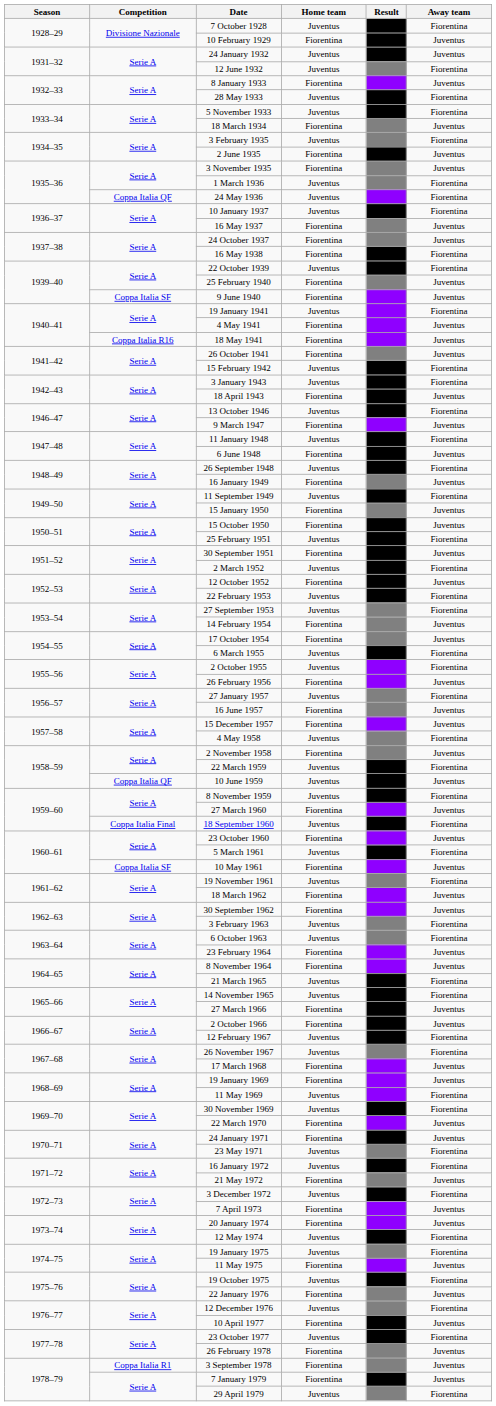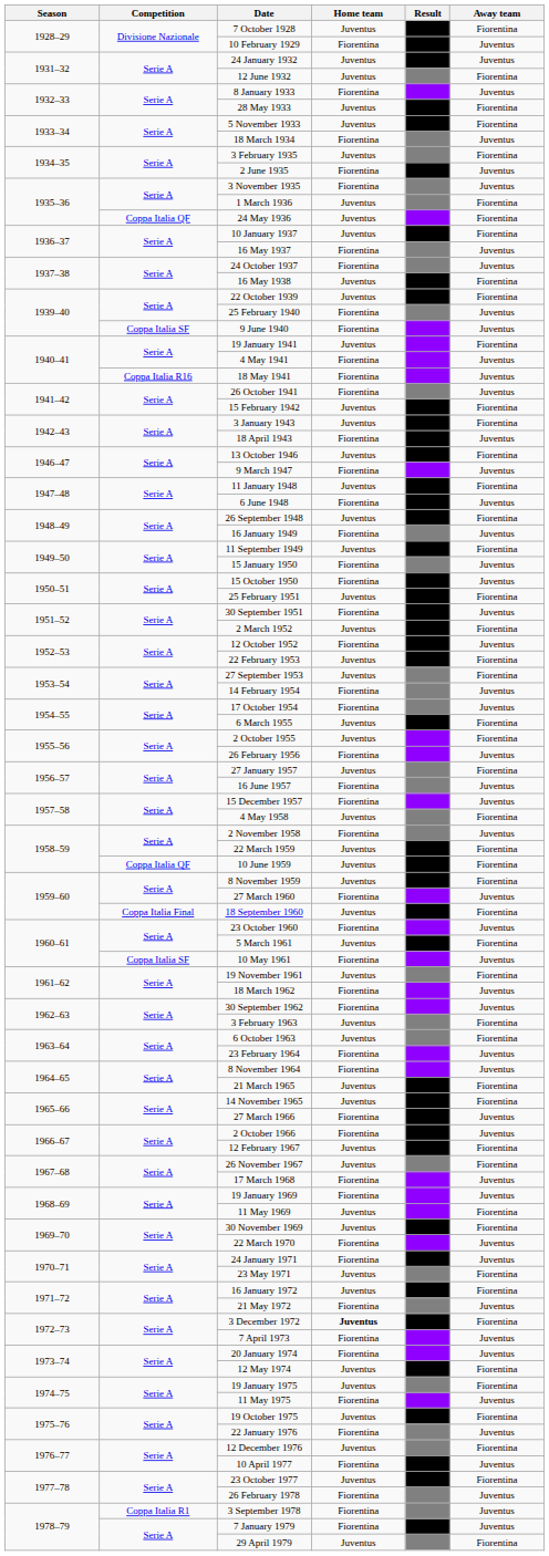 <table class="wikitable" style="text-align: center; width:30%; font-size: 11px">
 <tr>
 <th width=12%>Season</th>
 <th width=15%>Competition</th>
 <th width=12%>Date</th>
 <th width=12%>Home team</th>
 <th width=5%>Result</th>
 <th width=12%>Away team</th>
 </tr>
 <tr>
 <td rowspan=2>1928–29</td>
 <td rowspan=2><a href='#'>Divisione Nazionale</a></td>
 <td>7 October 1928</td>
 <td>Juventus</td>
 <td bgcolor=#000></td>
 <td>Fiorentina</td>
 </tr>
 <tr>
 <td>10 February 1929</td>
 <td>Fiorentina</td>
 <td bgcolor=#000></td>
 <td>Juventus</td>
 </tr>
 <tr>
 <td rowspan=2>1931–32</td>
 <td rowspan=2><a href='#'>Serie A</a></td>
 <td>24 January 1932</td>
 <td>Juventus</td>
 <td bgcolor=#000></td>
 <td>Juventus</td>
 </tr>
 <tr>
 <td>12 June 1932</td>
 <td>Juventus</td>
 <td bgcolor=#808080></td>
 <td>Fiorentina</td>
 </tr>
 <tr>
 <td rowspan=2>1932–33</td>
 <td rowspan=2><a href='#'>Serie A</a></td>
 <td>8 January 1933</td>
 <td>Fiorentina</td>
 <td bgcolor=#8F00FF></td>
 <td>Juventus</td>
 </tr>
 <tr>
 <td>28 May 1933</td>
 <td>Juventus</td>
 <td bgcolor=#000></td>
 <td>Fiorentina</td>
 </tr>
 <tr>
 <td rowspan=2>1933–34</td>
 <td rowspan=2><a href='#'>Serie A</a></td>
 <td>5 November 1933</td>
 <td>Juventus</td>
 <td bgcolor=#000></td>
 <td>Fiorentina</td>
 </tr>
 <tr>
 <td>18 March 1934</td>
 <td>Fiorentina</td>
 <td bgcolor=#808080></td>
 <td>Juventus</td>
 </tr>
 <tr>
 <td rowspan=2>1934–35</td>
 <td rowspan=2><a href='#'>Serie A</a></td>
 <td>3 February 1935</td>
 <td>Juventus</td>
 <td bgcolor=#808080></td>
 <td>Fiorentina</td>
 </tr>
 <tr>
 <td>2 June 1935</td>
 <td>Fiorentina</td>
 <td bgcolor=#000></td>
 <td>Juventus</td>
 </tr>
 <tr>
 <td rowspan=3>1935–36</td>
 <td rowspan=2><a href='#'>Serie A</a></td>
 <td>3 November 1935</td>
 <td>Fiorentina</td>
 <td bgcolor=#808080></td>
 <td>Juventus</td>
 </tr>
 <tr>
 <td>1 March 1936</td>
 <td>Juventus</td>
 <td bgcolor=#808080></td>
 <td>Fiorentina</td>
 </tr>
 <tr>
 <td><a href='#'>Coppa Italia QF</a></td>
 <td>24 May 1936</td>
 <td>Juventus</td>
 <td bgcolor=#8F00FF></td>
 <td>Fiorentina</td>
 </tr>
 <tr>
 <td rowspan=2>1936–37</td>
 <td rowspan=2><a href='#'>Serie A</a></td>
 <td>10 January 1937</td>
 <td>Juventus</td>
 <td bgcolor=#000></td>
 <td>Fiorentina</td>
 </tr>
 <tr>
 <td>16 May 1937</td>
 <td>Fiorentina</td>
 <td bgcolor=#808080></td>
 <td>Juventus</td>
 </tr>
 <tr>
 <td rowspan=2>1937–38</td>
 <td rowspan=2><a href='#'>Serie A</a></td>
 <td>24 October 1937</td>
 <td>Fiorentina</td>
 <td bgcolor=#808080></td>
 <td>Juventus</td>
 </tr>
 <tr>
 <td>16 May 1938</td>
-<td>Fiorentina</td>
+<td>Juventus</td>
 <td bgcolor=#000></td>
 <td>Fiorentina</td>
 </tr>
 <tr>
 <td rowspan=3>1939–40</td>
 <td rowspan=2><a href='#'>Serie A</a></td>
 <td>22 October 1939</td>
 <td>Juventus</td>
 <td bgcolor=#000></td>
 <td>Fiorentina</td>
 </tr>
 <tr>
 <td>25 February 1940</td>
 <td>Fiorentina</td>
 <td bgcolor=#808080></td>
 <td>Juventus</td>
 </tr>
 <tr>
 <td><a href='#'>Coppa Italia SF</a></td>
 <td>9 June 1940</td>
 <td>Fiorentina</td>
 <td bgcolor=#8F00FF></td>
 <td>Juventus</td>
 </tr>
 <tr>
 <td rowspan=3>1940–41</td>
 <td rowspan=2><a href='#'>Serie A</a></td>
 <td>19 January 1941</td>
 <td>Juventus</td>
 <td bgcolor=#8F00FF></td>
 <td>Fiorentina</td>
 </tr>
 <tr>
 <td>4 May 1941</td>
 <td>Fiorentina</td>
 <td bgcolor=#8F00FF></td>
 <td>Juventus</td>
 </tr>
 <tr>
 <td><a href='#'>Coppa Italia R16</a></td>
 <td>18 May 1941</td>
 <td>Fiorentina</td>
 <td bgcolor=#8F00FF></td>
 <td>Juventus</td>
 </tr>
 <tr>
 <td rowspan=2>1941–42</td>
 <td rowspan=2><a href='#'>Serie A</a></td>
 <td>26 October 1941</td>
 <td>Fiorentina</td>
 <td bgcolor=#808080></td>
 <td>Juventus</td>
 </tr>
 <tr>
 <td>15 February 1942</td>
 <td>Juventus</td>
 <td bgcolor=#000></td>
 <td>Fiorentina</td>
 </tr>
 <tr>
 <td rowspan=2>1942–43</td>
 <td rowspan=2><a href='#'>Serie A</a></td>
 <td>3 January 1943</td>
 <td>Juventus</td>
 <td bgcolor=#000></td>
 <td>Fiorentina</td>
 </tr>
 <tr>
 <td>18 April 1943</td>
 <td>Fiorentina</td>
 <td bgcolor=#000></td>
 <td>Juventus</td>
 </tr>
 <tr>
 <td rowspan=2>1946–47</td>
 <td rowspan=2><a href='#'>Serie A</a></td>
 <td>13 October 1946</td>
 <td>Juventus</td>
 <td bgcolor=#000></td>
 <td>Fiorentina</td>
 </tr>
 <tr>
 <td>9 March 1947</td>
 <td>Fiorentina</td>
 <td bgcolor=#8F00FF></td>
 <td>Juventus</td>
 </tr>
 <tr>
 <td rowspan=2>1947–48</td>
 <td rowspan=2><a href='#'>Serie A</a></td>
 <td>11 January 1948</td>
 <td>Juventus</td>
 <td bgcolor=#000></td>
 <td>Fiorentina</td>
 </tr>
 <tr>
 <td>6 June 1948</td>
 <td>Fiorentina</td>
 <td bgcolor=#000></td>
 <td>Juventus</td>
 </tr>
 <tr>
 <td rowspan=2>1948–49</td>
 <td rowspan=2><a href='#'>Serie A</a></td>
 <td>26 September 1948</td>
 <td>Juventus</td>
 <td bgcolor=#000></td>
 <td>Fiorentina</td>
 </tr>
 <tr>
 <td>16 January 1949</td>
 <td>Fiorentina</td>
 <td bgcolor=#808080></td>
 <td>Juventus</td>
 </tr>
 <tr>
 <td rowspan=2>1949–50</td>
 <td rowspan=2><a href='#'>Serie A</a></td>
 <td>11 September 1949</td>
 <td>Juventus</td>
 <td bgcolor=#000></td>
 <td>Fiorentina</td>
 </tr>
 <tr>
 <td>15 January 1950</td>
 <td>Fiorentina</td>
 <td bgcolor=#808080></td>
 <td>Juventus</td>
 </tr>
 <tr>
 <td rowspan=2>1950–51</td>
 <td rowspan=2><a href='#'>Serie A</a></td>
 <td>15 October 1950</td>
 <td>Fiorentina</td>
 <td bgcolor=#000></td>
 <td>Juventus</td>
 </tr>
 <tr>
 <td>25 February 1951</td>
 <td>Juventus</td>
 <td bgcolor=#000></td>
 <td>Fiorentina</td>
 </tr>
 <tr>
 <td rowspan=2>1951–52</td>
 <td rowspan=2><a href='#'>Serie A</a></td>
 <td>30 September 1951</td>
 <td>Fiorentina</td>
 <td bgcolor=#000></td>
 <td>Juventus</td>
 </tr>
 <tr>
 <td>2 March 1952</td>
 <td>Juventus</td>
 <td bgcolor=#000></td>
 <td>Fiorentina</td>
 </tr>
 <tr>
 <td rowspan=2>1952–53</td>
 <td rowspan=2><a href='#'>Serie A</a></td>
 <td>12 October 1952</td>
 <td>Fiorentina</td>
 <td bgcolor=#000></td>
 <td>Juventus</td>
 </tr>
 <tr>
 <td>22 February 1953</td>
 <td>Juventus</td>
 <td bgcolor=#000></td>
 <td>Fiorentina</td>
 </tr>
 <tr>
 <td rowspan=2>1953–54</td>
 <td rowspan=2><a href='#'>Serie A</a></td>
 <td>27 September 1953</td>
 <td>Juventus</td>
 <td bgcolor=#808080></td>
 <td>Fiorentina</td>
 </tr>
 <tr>
 <td>14 February 1954</td>
 <td>Fiorentina</td>
 <td bgcolor=#808080></td>
 <td>Juventus</td>
 </tr>
 <tr>
 <td rowspan=2>1954–55</td>
 <td rowspan=2><a href='#'>Serie A</a></td>
 <td>17 October 1954</td>
 <td>Fiorentina</td>
 <td bgcolor=#808080></td>
 <td>Juventus</td>
 </tr>
 <tr>
 <td>6 March 1955</td>
 <td>Juventus</td>
 <td bgcolor=#000></td>
 <td>Fiorentina</td>
 </tr>
 <tr>
 <td rowspan=2>1955–56</td>
 <td rowspan=2><a href='#'>Serie A</a></td>
 <td>2 October 1955</td>
 <td>Juventus</td>
 <td bgcolor=#8F00FF></td>
 <td>Fiorentina</td>
 </tr>
 <tr>
 <td>26 February 1956</td>
 <td>Fiorentina</td>
 <td bgcolor=#8F00FF></td>
 <td>Juventus</td>
 </tr>
 <tr>
 <td rowspan=2>1956–57</td>
 <td rowspan=2><a href='#'>Serie A</a></td>
 <td>27 January 1957</td>
 <td>Juventus</td>
 <td bgcolor=#808080></td>
 <td>Fiorentina</td>
 </tr>
 <tr>
 <td>16 June 1957</td>
 <td>Fiorentina</td>
 <td bgcolor=#808080></td>
 <td>Juventus</td>
 </tr>
 <tr>
 <td rowspan=2>1957–58</td>
 <td rowspan=2><a href='#'>Serie A</a></td>
 <td>15 December 1957</td>
 <td>Fiorentina</td>
 <td bgcolor=#8F00FF></td>
 <td>Juventus</td>
 </tr>
 <tr>
 <td>4 May 1958</td>
 <td>Juventus</td>
 <td bgcolor=#808080></td>
 <td>Fiorentina</td>
 </tr>
 <tr>
 <td rowspan=3>1958–59</td>
 <td rowspan=2><a href='#'>Serie A</a></td>
 <td>2 November 1958</td>
 <td>Fiorentina</td>
 <td bgcolor=#808080></td>
 <td>Juventus</td>
 </tr>
 <tr>
 <td>22 March 1959</td>
 <td>Juventus</td>
 <td bgcolor=#000></td>
 <td>Fiorentina</td>
 </tr>
 <tr>
 <td><a href='#'>Coppa Italia QF</a></td>
 <td>10 June 1959</td>
 <td>Juventus</td>
 <td bgcolor=#000></td>
-<td>Juventus</td>
+<td>Fiorentina</td>
 </tr>
 <tr>
 <td rowspan=3>1959–60</td>
 <td rowspan=2><a href='#'>Serie A</a></td>
 <td>8 November 1959</td>
 <td>Juventus</td>
 <td bgcolor=#000></td>
 <td>Fiorentina</td>
 </tr>
 <tr>
 <td>27 March 1960</td>
 <td>Fiorentina</td>
 <td bgcolor=#8F00FF></td>
 <td>Juventus</td>
 </tr>
 <tr>
 <td><a href='#'>Coppa Italia Final</a></td>
 <td><a href='#'>18 September 1960</a></td>
 <td>Juventus</td>
 <td bgcolor=#000></td>
 <td>Fiorentina</td>
 </tr>
 <tr>
 <td rowspan=3>1960–61</td>
 <td rowspan=2><a href='#'>Serie A</a></td>
 <td>23 October 1960</td>
 <td>Fiorentina</td>
 <td bgcolor=#8F00FF></td>
 <td>Juventus</td>
 </tr>
 <tr>
 <td>5 March 1961</td>
 <td>Juventus</td>
 <td bgcolor=#000></td>
 <td>Fiorentina</td>
 </tr>
 <tr>
 <td><a href='#'>Coppa Italia SF</a></td>
 <td>10 May 1961</td>
 <td>Fiorentina</td>
 <td bgcolor=#8F00FF></td>
 <td>Juventus</td>
 </tr>
 <tr>
 <td rowspan=2>1961–62</td>
 <td rowspan=2><a href='#'>Serie A</a></td>
 <td>19 November 1961</td>
 <td>Juventus</td>
 <td bgcolor=#808080></td>
 <td>Fiorentina</td>
 </tr>
 <tr>
 <td>18 March 1962</td>
 <td>Fiorentina</td>
 <td bgcolor=#8F00FF></td>
 <td>Juventus</td>
 </tr>
 <tr>
 <td rowspan=2>1962–63</td>
 <td rowspan=2><a href='#'>Serie A</a></td>
 <td>30 September 1962</td>
 <td>Fiorentina</td>
 <td bgcolor=#8F00FF></td>
 <td>Juventus</td>
 </tr>
 <tr>
 <td>3 February 1963</td>
 <td>Juventus</td>
 <td bgcolor=#808080></td>
 <td>Fiorentina</td>
 </tr>
 <tr>
 <td rowspan=2>1963–64</td>
 <td rowspan=2><a href='#'>Serie A</a></td>
 <td>6 October 1963</td>
 <td>Juventus</td>
 <td bgcolor=#808080></td>
 <td>Fiorentina</td>
 </tr>
 <tr>
 <td>23 February 1964</td>
 <td>Fiorentina</td>
 <td bgcolor=#8F00FF></td>
 <td>Juventus</td>
 </tr>
 <tr>
 <td rowspan=2>1964–65</td>
 <td rowspan=2><a href='#'>Serie A</a></td>
 <td>8 November 1964</td>
 <td>Fiorentina</td>
 <td bgcolor=#8F00FF></td>
 <td>Juventus</td>
 </tr>
 <tr>
 <td>21 March 1965</td>
 <td>Juventus</td>
 <td bgcolor=#000></td>
 <td>Fiorentina</td>
 </tr>
 <tr>
 <td rowspan=2>1965–66</td>
 <td rowspan=2><a href='#'>Serie A</a></td>
 <td>14 November 1965</td>
 <td>Juventus</td>
 <td bgcolor=#000></td>
 <td>Fiorentina</td>
 </tr>
 <tr>
 <td>27 March 1966</td>
 <td>Fiorentina</td>
 <td bgcolor=#000></td>
 <td>Juventus</td>
 </tr>
 <tr>
 <td rowspan=2>1966–67</td>
 <td rowspan=2><a href='#'>Serie A</a></td>
 <td>2 October 1966</td>
 <td>Fiorentina</td>
 <td bgcolor=#000></td>
 <td>Juventus</td>
 </tr>
 <tr>
 <td>12 February 1967</td>
 <td>Juventus</td>
 <td bgcolor=#000></td>
 <td>Fiorentina</td>
 </tr>
 <tr>
 <td rowspan=2>1967–68</td>
 <td rowspan=2><a href='#'>Serie A</a></td>
 <td>26 November 1967</td>
 <td>Juventus</td>
 <td bgcolor=#808080></td>
 <td>Fiorentina</td>
 </tr>
 <tr>
 <td>17 March 1968</td>
 <td>Fiorentina</td>
 <td bgcolor=#8F00FF></td>
 <td>Juventus</td>
 </tr>
 <tr>
 <td rowspan=2>1968–69</td>
 <td rowspan=2><a href='#'>Serie A</a></td>
 <td>19 January 1969</td>
 <td>Fiorentina</td>
 <td bgcolor=#8F00FF></td>
 <td>Juventus</td>
 </tr>
 <tr>
 <td>11 May 1969</td>
 <td>Juventus</td>
 <td bgcolor=#8F00FF></td>
 <td>Fiorentina</td>
 </tr>
 <tr>
 <td rowspan=2>1969–70</td>
 <td rowspan=2><a href='#'>Serie A</a></td>
 <td>30 November 1969</td>
 <td>Juventus</td>
 <td bgcolor=000000></td>
 <td>Fiorentina</td>
 </tr>
 <tr>
 <td>22 March 1970</td>
 <td>Fiorentina</td>
 <td bgcolor=#8F00FF></td>
 <td>Juventus</td>
 </tr>
 <tr>
 <td rowspan=2>1970–71</td>
 <td rowspan=2><a href='#'>Serie A</a></td>
 <td>24 January 1971</td>
 <td>Fiorentina</td>
 <td bgcolor=000000></td>
 <td>Juventus</td>
 </tr>
 <tr>
 <td>23 May 1971</td>
 <td>Juventus</td>
 <td bgcolor=#808080></td>
 <td>Fiorentina</td>
 </tr>
 <tr>
 <td rowspan=2>1971–72</td>
 <td rowspan=2><a href='#'>Serie A</a></td>
 <td>16 January 1972</td>
 <td>Juventus</td>
 <td bgcolor=000000></td>
 <td>Fiorentina</td>
 </tr>
 <tr>
 <td>21 May 1972</td>
 <td>Fiorentina</td>
 <td bgcolor=#808080></td>
 <td>Juventus</td>
 </tr>
 <tr>
 <td rowspan=2>1972–73</td>
 <td rowspan=2><a href='#'>Serie A</a></td>
 <td>3 December 1972</td>
-<td>Juventus</td>
+<td><strong>Juventus</strong></td>
 <td bgcolor=000000></td>
 <td>Fiorentina</td>
 </tr>
 <tr>
 <td>7 April 1973</td>
 <td>Fiorentina</td>
 <td bgcolor=#8F00FF></td>
 <td>Juventus</td>
 </tr>
 <tr>
 <td rowspan=2>1973–74</td>
 <td rowspan=2><a href='#'>Serie A</a></td>
 <td>20 January 1974</td>
 <td>Fiorentina</td>
 <td bgcolor=#8F00FF></td>
 <td>Juventus</td>
 </tr>
 <tr>
 <td>12 May 1974</td>
 <td>Juventus</td>
 <td bgcolor=000000></td>
 <td>Fiorentina</td>
 </tr>
 <tr>
 <td rowspan=2>1974–75</td>
 <td rowspan=2><a href='#'>Serie A</a></td>
 <td>19 January 1975</td>
 <td>Juventus</td>
 <td bgcolor=#808080></td>
 <td>Fiorentina</td>
 </tr>
 <tr>
 <td>11 May 1975</td>
 <td>Fiorentina</td>
 <td bgcolor=#8F00FF></td>
 <td>Juventus</td>
 </tr>
 <tr>
 <td rowspan=2>1975–76</td>
 <td rowspan=2><a href='#'>Serie A</a></td>
 <td>19 October 1975</td>
 <td>Juventus</td>
 <td bgcolor=000000></td>
 <td>Fiorentina</td>
 </tr>
 <tr>
 <td>22 January 1976</td>
 <td>Fiorentina</td>
 <td bgcolor=#808080></td>
 <td>Juventus</td>
 </tr>
 <tr>
 <td rowspan=2>1976–77</td>
 <td rowspan=2><a href='#'>Serie A</a></td>
 <td>12 December 1976</td>
 <td>Juventus</td>
 <td bgcolor=#808080></td>
 <td>Fiorentina</td>
 </tr>
 <tr>
 <td>10 April 1977</td>
 <td>Fiorentina</td>
 <td bgcolor=000000></td>
 <td>Juventus</td>
 </tr>
 <tr>
 <td rowspan=2>1977–78</td>
 <td rowspan=2><a href='#'>Serie A</a></td>
 <td>23 October 1977</td>
 <td>Juventus</td>
 <td bgcolor=#000000></td>
 <td>Fiorentina</td>
 </tr>
 <tr>
 <td>26 February 1978</td>
 <td>Fiorentina</td>
 <td bgcolor=#808080></td>
 <td>Juventus</td>
 </tr>
 <tr>
 <td rowspan=3>1978–79</td>
 <td><a href='#'>Coppa Italia R1</a></td>
 <td>3 September 1978</td>
 <td>Fiorentina</td>
 <td bgcolor=#808080></td>
 <td>Juventus</td>
 </tr>
 <tr>
 <td rowspan=2><a href='#'>Serie A</a></td>
 <td>7 January 1979</td>
 <td>Fiorentina</td>
 <td bgcolor=#000000></td>
 <td>Juventus</td>
 </tr>
 <tr>
 <td>29 April 1979</td>
 <td>Juventus</td>
 <td bgcolor=#808080></td>
 <td>Fiorentina</td>
 </tr>
 </table>
